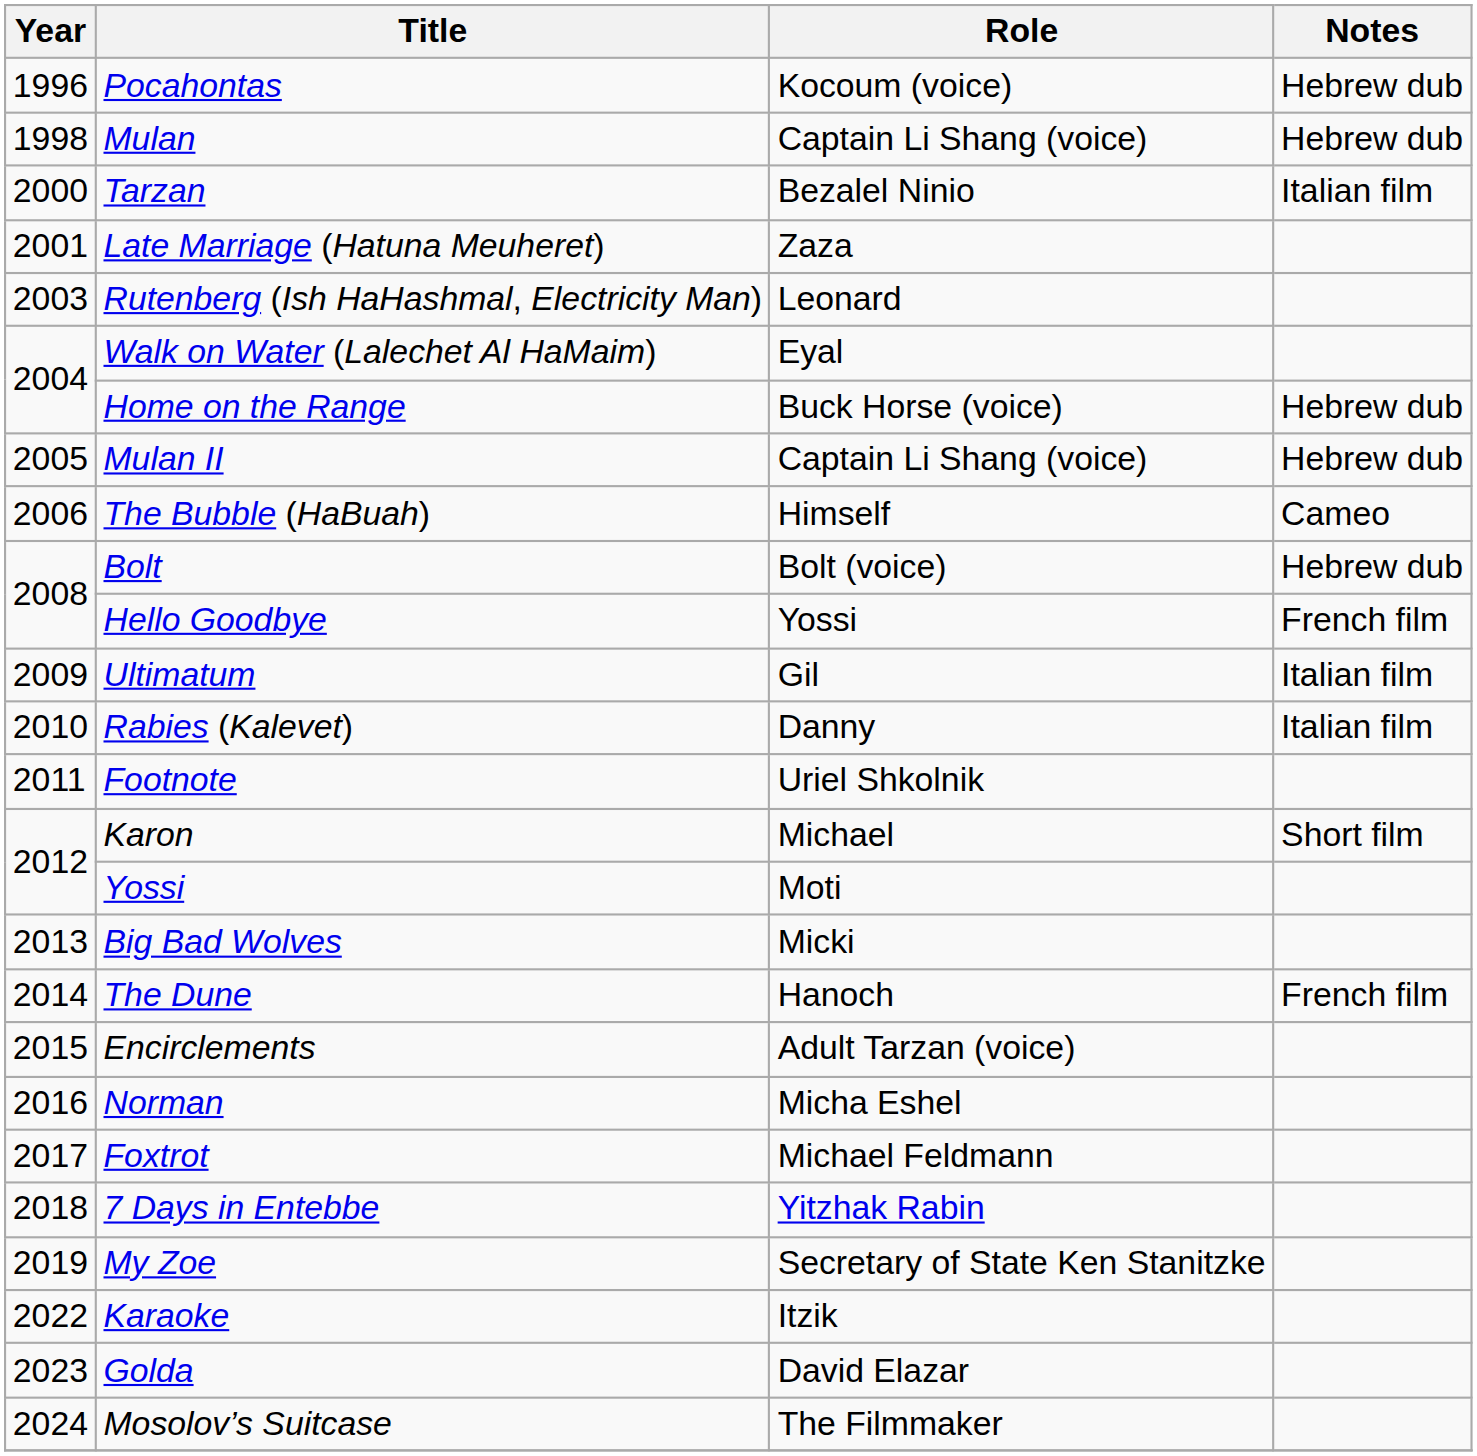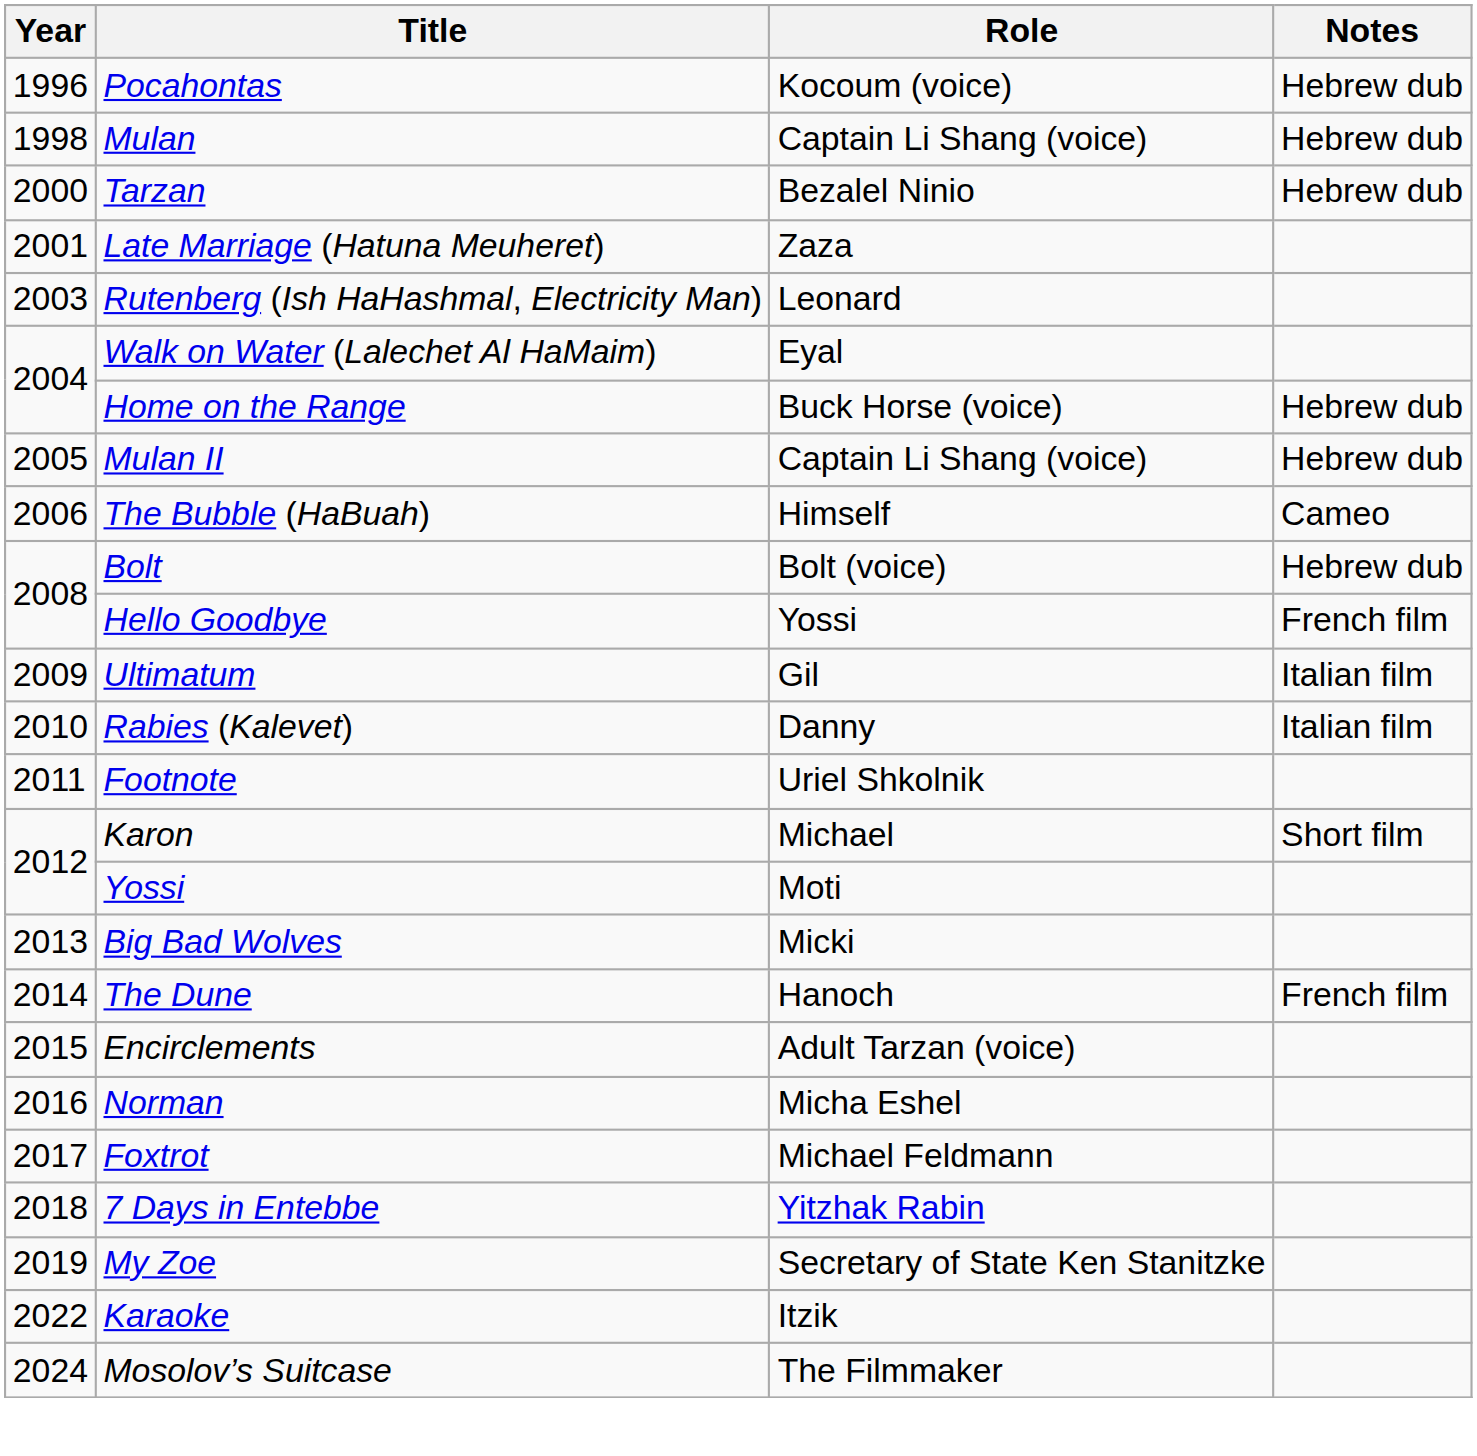 <table class="wikitable sortable">
 <tr>
 <th>Year</th>
 <th>Title</th>
 <th>Role</th>
 <th>Notes</th>
 </tr>
 <tr>
 <td>1996</td>
 <td><em><a href='#'>Pocahontas</a></em></td>
 <td>Kocoum (voice)</td>
 <td>Hebrew dub</td>
 </tr>
 <tr>
 <td>1998</td>
 <td><em><a href='#'>Mulan</a></em></td>
 <td>Captain Li Shang (voice)</td>
 <td>Hebrew dub</td>
 </tr>
 <tr>
 <td>2000</td>
 <td><em><a href='#'>Tarzan</a></em></td>
 <td>Bezalel Ninio</td>
-<td>Italian film</td>
+<td>Hebrew dub</td>
 </tr>
 <tr>
 <td>2001</td>
 <td><em><a href='#'>Late Marriage</a></em> (<em>Hatuna Meuheret</em>)</td>
 <td>Zaza</td>
 <td></td>
 </tr>
 <tr>
 <td>2003</td>
 <td><em><a href='#'>Rutenberg</a></em> (<em>Ish HaHashmal</em>, <em>Electricity Man</em>)</td>
 <td>Leonard</td>
 <td></td>
 </tr>
 <tr>
 <td rowspan=2>2004</td>
 <td><em><a href='#'>Walk on Water</a></em> (<em>Lalechet Al HaMaim</em>)</td>
 <td>Eyal</td>
 <td></td>
 </tr>
 <tr>
 <td><em><a href='#'>Home on the Range</a></em></td>
 <td>Buck Horse (voice)</td>
 <td>Hebrew dub</td>
 </tr>
 <tr>
 <td>2005</td>
 <td><em><a href='#'>Mulan II</a></em></td>
 <td>Captain Li Shang (voice)</td>
 <td>Hebrew dub</td>
 </tr>
 <tr>
 <td>2006</td>
 <td><em><a href='#'>The Bubble</a></em> (<em>HaBuah</em>)</td>
 <td>Himself</td>
 <td>Cameo</td>
 </tr>
 <tr>
 <td rowspan=2>2008</td>
 <td><em><a href='#'>Bolt</a></em></td>
 <td>Bolt (voice)</td>
 <td>Hebrew dub</td>
 </tr>
 <tr>
 <td><em><a href='#'>Hello Goodbye</a></em></td>
 <td>Yossi</td>
 <td>French film</td>
 </tr>
 <tr>
 <td>2009</td>
 <td><em><a href='#'>Ultimatum</a></em></td>
 <td>Gil</td>
 <td>Italian film</td>
 </tr>
 <tr>
 <td>2010</td>
 <td><em><a href='#'>Rabies</a></em> (<em>Kalevet</em>)</td>
 <td>Danny</td>
 <td>Italian film</td>
 </tr>
 <tr>
 <td>2011</td>
 <td><em><a href='#'>Footnote</a></em></td>
 <td>Uriel Shkolnik</td>
 <td></td>
 </tr>
 <tr>
 <td rowspan=2>2012</td>
 <td><em>Karon</em></td>
 <td>Michael</td>
 <td>Short film</td>
 </tr>
 <tr>
 <td><em><a href='#'>Yossi</a></em></td>
 <td>Moti</td>
 <td></td>
 </tr>
 <tr>
 <td>2013</td>
 <td><em><a href='#'>Big Bad Wolves</a></em></td>
 <td>Micki</td>
 <td></td>
 </tr>
 <tr>
 <td>2014</td>
 <td><em><a href='#'>The Dune</a></em></td>
 <td>Hanoch</td>
 <td>French film</td>
 </tr>
 <tr>
 <td>2015</td>
 <td><em>Encirclements</em></td>
 <td>Adult Tarzan (voice)</td>
 <td></td>
 </tr>
 <tr>
 <td>2016</td>
 <td><em><a href='#'>Norman</a></em></td>
 <td>Micha Eshel</td>
 <td></td>
 </tr>
 <tr>
 <td>2017</td>
 <td><em><a href='#'>Foxtrot</a></em></td>
 <td>Michael Feldmann</td>
 <td></td>
 </tr>
 <tr>
 <td>2018</td>
 <td><em><a href='#'>7 Days in Entebbe</a></em></td>
 <td><a href='#'>Yitzhak Rabin</a></td>
 <td></td>
 </tr>
 <tr>
 <td>2019</td>
 <td><em><a href='#'>My Zoe</a></em></td>
 <td>Secretary of State Ken Stanitzke</td>
 <td></td>
 </tr>
 <tr>
 <td>2022</td>
 <td><em><a href='#'>Karaoke</a></em></td>
 <td>Itzik</td>
 <td></td>
 </tr>
 <tr>
-<td>2023</td>
-<td><em><a href='#'>Golda</a></em></td>
-<td>David Elazar</td>
-<td></td>
-</tr>
-<tr>
 <td>2024</td>
 <td><em>Mosolov’s Suitcase</em></td>
 <td>The Filmmaker</td>
 <td></td>
 </tr>
 <tr>
 </tr>
 </table>
